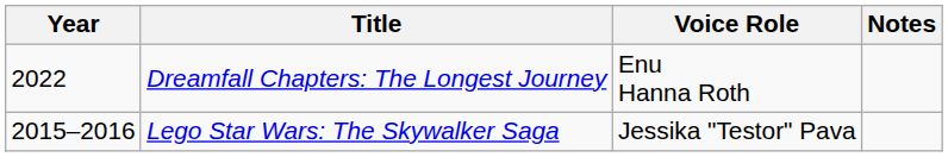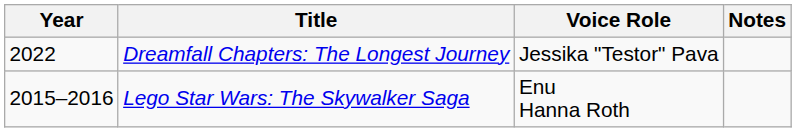 <table class="wikitable sortable">
 <tr>
 <th>Year</th>
 <th>Title</th>
 <th>Voice Role</th>
 <th class="unsortable">Notes</th>
 </tr>
 <tr>
 <td>2022</td>
 <td><em><a href='#'>Dreamfall Chapters: The Longest Journey</a></em></td>
-<td>Enu <br> Hanna Roth</td>
+<td>Jessika "Testor" Pava</td>
 <td></td>
 </tr>
 <tr>
 <td>2015–2016</td>
 <td><em><a href='#'>Lego Star Wars: The Skywalker Saga</a></em></td>
-<td>Jessika "Testor" Pava</td>
+<td>Enu <br> Hanna Roth</td>
 <td></td>
 </tr>
 </table>
